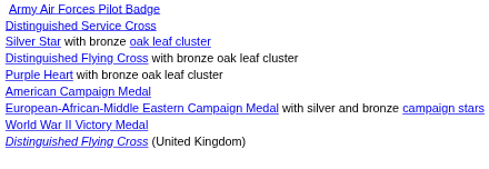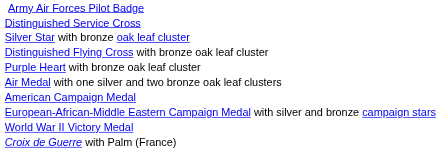 <table>
 <tr>
 <td colspan="2">  <a href='#'>Army Air Forces Pilot Badge</a></td>
 </tr>
 <tr>
 <td></td>
 <td><a href='#'>Distinguished Service Cross</a></td>
 </tr>
 <tr>
 <td></td>
 <td><a href='#'>Silver Star</a> with bronze <a href='#'>oak leaf cluster</a></td>
 </tr>
 <tr>
 <td></td>
 <td><a href='#'>Distinguished Flying Cross</a> with bronze oak leaf cluster</td>
 </tr>
 <tr>
 <td></td>
 <td><a href='#'>Purple Heart</a> with bronze oak leaf cluster</td>
 </tr>
 <tr>
 <td></td>
+<td><a href='#'>Air Medal</a> with one silver and two bronze oak leaf clusters</td>
+</tr>
+<tr>
+<td></td>
 <td><a href='#'>American Campaign Medal</a></td>
 </tr>
 <tr>
 <td></td>
 <td><a href='#'>European-African-Middle Eastern Campaign Medal</a> with silver and bronze <a href='#'>campaign stars</a></td>
 </tr>
 <tr>
 <td></td>
 <td><a href='#'>World War II Victory Medal</a></td>
 </tr>
 <tr>
 <td></td>
-<td><em><a href='#'>Distinguished Flying Cross</a></em> (United Kingdom)</td>
+<td><em><a href='#'>Croix de Guerre</a></em> with Palm (France)</td>
 </tr>
 <tr>
 </tr>
 </table>
